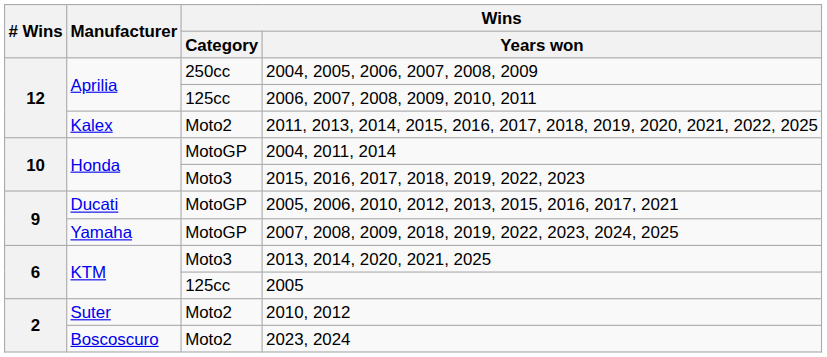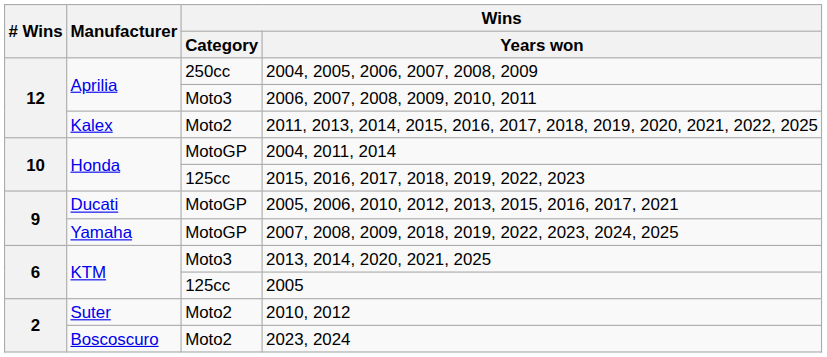 <table class="wikitable" style="font-size: 95%;">
 <tr>
 <th rowspan=2># Wins</th>
 <th rowspan=2>Manufacturer</th>
 <th colspan=2>Wins</th>
 </tr>
 <tr>
 <th>Category</th>
 <th>Years won</th>
 </tr>
 <tr>
 <th rowspan=3>12</th>
 <td rowspan=2> <a href='#'>Aprilia</a></td>
 <td>250cc</td>
 <td>2004, 2005, 2006, 2007, 2008, 2009</td>
 </tr>
 <tr>
-<td>125cc</td>
+<td>Moto3</td>
 <td>2006, 2007, 2008, 2009, 2010, 2011</td>
 </tr>
 <tr>
 <td> <a href='#'>Kalex</a></td>
 <td>Moto2</td>
 <td>2011, 2013, 2014, 2015, 2016, 2017, 2018, 2019, 2020, 2021, 2022, 2025</td>
 </tr>
 <tr>
 <th rowspan=2>10</th>
 <td rowspan=2> <a href='#'>Honda</a></td>
 <td>MotoGP</td>
 <td>2004, 2011, 2014</td>
 </tr>
 <tr>
-<td>Moto3</td>
+<td>125cc</td>
 <td>2015, 2016, 2017, 2018, 2019, 2022, 2023</td>
 </tr>
 <tr>
 <th rowspan=2>9</th>
 <td> <a href='#'>Ducati</a></td>
 <td>MotoGP</td>
 <td>2005, 2006, 2010, 2012, 2013, 2015, 2016, 2017, 2021</td>
 </tr>
 <tr>
 <td> <a href='#'>Yamaha</a></td>
 <td>MotoGP</td>
 <td>2007, 2008, 2009, 2018, 2019, 2022, 2023, 2024, 2025</td>
 </tr>
 <tr>
 <th rowspan=2>6</th>
 <td rowspan=2> <a href='#'>KTM</a></td>
 <td>Moto3</td>
 <td>2013, 2014, 2020, 2021, 2025</td>
 </tr>
 <tr>
 <td>125cc</td>
 <td>2005</td>
 </tr>
 <tr>
 <th rowspan=2>2</th>
 <td> <a href='#'>Suter</a></td>
 <td>Moto2</td>
 <td>2010, 2012</td>
 </tr>
 <tr>
 <td> <a href='#'>Boscoscuro</a></td>
 <td>Moto2</td>
 <td>2023, 2024</td>
 </tr>
 </table>
